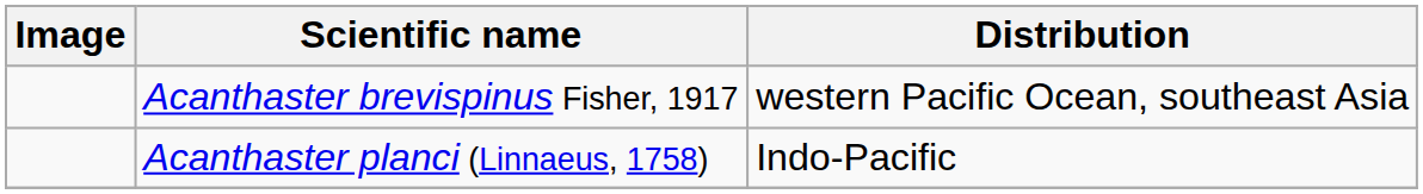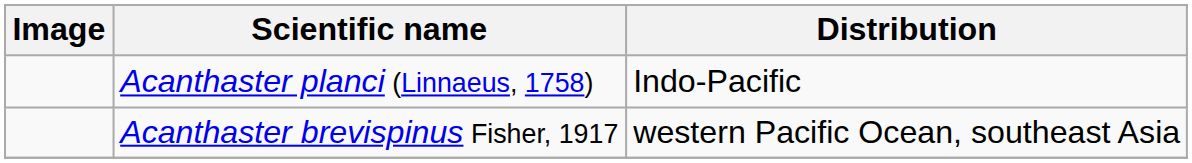 <table class="wikitable">
 <tr>
 <th>Image</th>
 <th>Scientific name</th>
 <th>Distribution</th>
 </tr>
 <tr>
 <td></td>
+<td><em><a href='#'>Acanthaster planci</a></em><small> (<a href='#'>Linnaeus</a>, <a href='#'>1758</a>)</small></td>
+<td>Indo-Pacific</td>
+</tr>
+<tr>
+<td></td>
 <td><em><a href='#'>Acanthaster brevispinus</a></em><small> Fisher, 1917</small></td>
 <td>western Pacific Ocean, southeast Asia</td>
 </tr>
 <tr>
-<td></td>
-<td><em><a href='#'>Acanthaster planci</a></em><small> (<a href='#'>Linnaeus</a>, <a href='#'>1758</a>)</small></td>
-<td>Indo-Pacific</td>
-</tr>
-<tr>
 </tr>
 </table>
